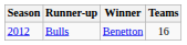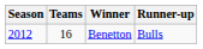 <table class="wikitable">
 <tr>
 <th>Season</th>
+<th>Teams</th>
+<th>Winner</th>
 <th>Runner-up</th>
-<th>Winner</th>
-<th>Teams</th>
 </tr>
 <tr>
 <td><a href='#'>2012</a></td>
+<td align=center>16</td>
+<td> <a href='#'>Benetton</a></td>
 <td> <a href='#'>Bulls</a></td>
-<td> <a href='#'>Benetton</a></td>
-<td align=center>16</td>
 </tr>
 </table>
